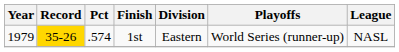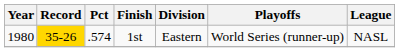 <table class="wikitable">
 <tr style="background: #F2F2F2;">
 <th>Year</th>
 <th>Record</th>
 <th>Pct</th>
 <th>Finish</th>
 <th>Division</th>
 <th>Playoffs</th>
 <th>League</th>
 </tr>
 <tr align=center>
-<td>1979</td>
+<td>1980</td>
 <td style="background: gold;">35-26</td>
 <td>.574</td>
 <td>1st</td>
 <td>Eastern</td>
 <td>World Series (runner-up)</td>
 <td>NASL</td>
 </tr>
 <tr align=center>
 </tr>
 </table>
